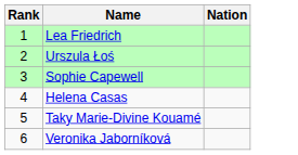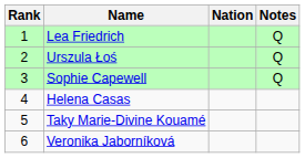 <table class="wikitable sortable" style="text-align:center">
 <tr>
 <th>Rank</th>
 <th>Name</th>
 <th>Nation</th>
+<th>Notes</th>
 </tr>
 <tr bgcolor=bbffbb>
 <td>1</td>
 <td align=left><a href='#'>Lea Friedrich</a></td>
 <td align=left></td>
+<td>Q</td>
 </tr>
 <tr bgcolor=bbffbb>
 <td>2</td>
 <td align=left><a href='#'>Urszula Łoś</a></td>
 <td align=left></td>
+<td>Q</td>
 </tr>
 <tr bgcolor=bbffbb>
 <td>3</td>
 <td align=left><a href='#'>Sophie Capewell</a></td>
 <td align=left></td>
+<td>Q</td>
 </tr>
 <tr>
 <td>4</td>
 <td align=left><a href='#'>Helena Casas</a></td>
 <td align=left></td>
+<td></td>
 </tr>
 <tr>
 <td>5</td>
 <td align=left><a href='#'>Taky Marie-Divine Kouamé</a></td>
 <td align=left></td>
+<td></td>
 </tr>
 <tr>
 <td>6</td>
 <td align=left><a href='#'>Veronika Jaborníková</a></td>
 <td align=left></td>
+<td></td>
 </tr>
 </table>
